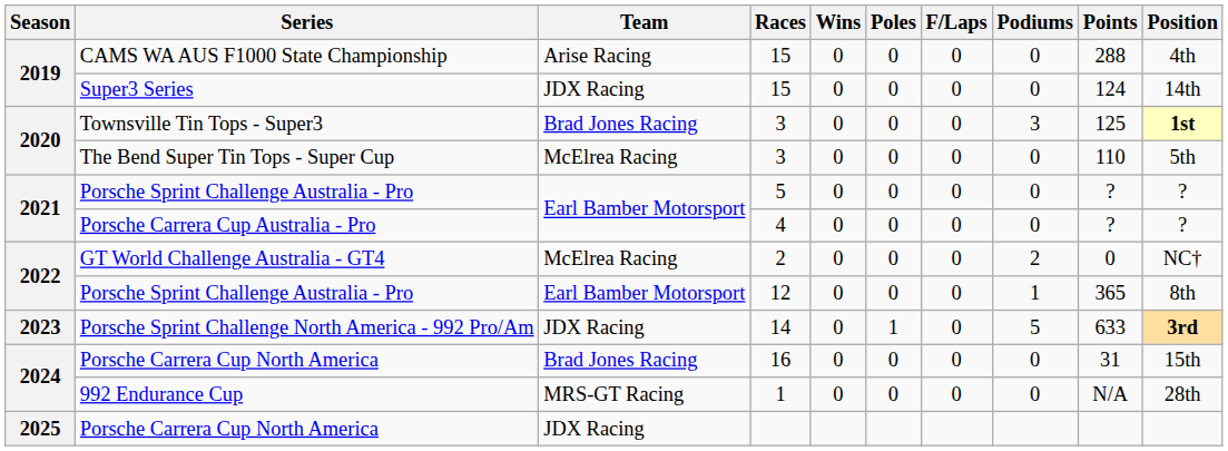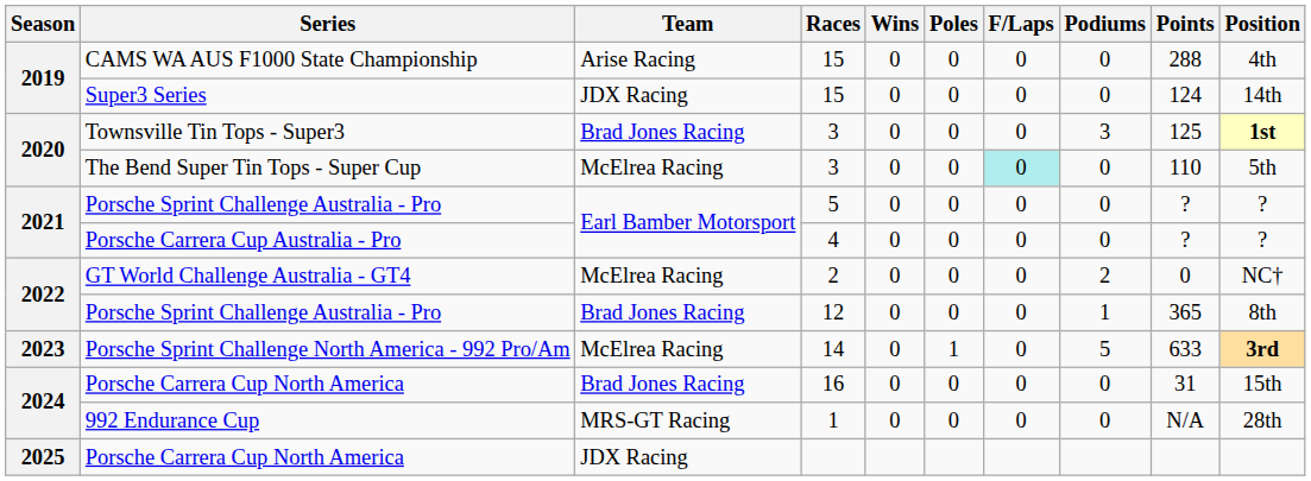 <table class="wikitable" style="font-size: 90%; text-align:center">
 <tr>
 <th>Season</th>
 <th>Series</th>
 <th>Team</th>
 <th>Races</th>
 <th>Wins</th>
 <th>Poles</th>
 <th>F/Laps</th>
 <th>Podiums</th>
 <th>Points</th>
 <th>Position</th>
 </tr>
 <tr>
 <th rowspan="2">2019</th>
 <td align=left>CAMS WA AUS F1000 State Championship</td>
 <td align=left>Arise Racing</td>
 <td>15</td>
 <td>0</td>
 <td>0</td>
 <td>0</td>
 <td>0</td>
 <td>288</td>
 <td>4th</td>
 </tr>
 <tr>
 <td align=left><a href='#'>Super3 Series</a></td>
 <td align=left>JDX Racing</td>
 <td>15</td>
 <td>0</td>
 <td>0</td>
 <td>0</td>
 <td>0</td>
 <td>124</td>
 <td>14th</td>
 </tr>
 <tr>
 <th rowspan="2">2020</th>
 <td align=left>Townsville Tin Tops - Super3</td>
 <td align=left><a href='#'>Brad Jones Racing</a></td>
 <td>3</td>
 <td>0</td>
 <td>0</td>
 <td>0</td>
 <td>3</td>
 <td>125</td>
 <td style="background:#FFFFBF;"><strong>1st</strong></td>
 </tr>
 <tr>
 <td align=left>The Bend Super Tin Tops - Super Cup</td>
 <td align=left>McElrea Racing</td>
 <td>3</td>
 <td>0</td>
 <td>0</td>
-<td>0</td>
+<td style="background: paleturquoise;">0</td>
 <td>0</td>
 <td>110</td>
 <td>5th</td>
 </tr>
 <tr>
 <th rowspan="2">2021</th>
 <td align=left><a href='#'>Porsche Sprint Challenge Australia - Pro</a></td>
 <td rowspan="2" align=left><a href='#'>Earl Bamber Motorsport</a></td>
 <td>5</td>
 <td>0</td>
 <td>0</td>
 <td>0</td>
 <td>0</td>
 <td>?</td>
 <td>?</td>
 </tr>
 <tr>
 <td align=left><a href='#'>Porsche Carrera Cup Australia - Pro</a></td>
 <td>4</td>
 <td>0</td>
 <td>0</td>
 <td>0</td>
 <td>0</td>
 <td>?</td>
 <td>?</td>
 </tr>
 <tr>
 <th rowspan="2">2022</th>
 <td align=left><a href='#'>GT World Challenge Australia - GT4</a></td>
 <td align=left>McElrea Racing</td>
 <td>2</td>
 <td>0</td>
 <td>0</td>
 <td>0</td>
 <td>2</td>
 <td>0</td>
 <td>NC†</td>
 </tr>
 <tr>
 <td align=left><a href='#'>Porsche Sprint Challenge Australia - Pro</a></td>
-<td align=left><a href='#'>Earl Bamber Motorsport</a></td>
+<td align=left><a href='#'>Brad Jones Racing</a></td>
 <td>12</td>
 <td>0</td>
 <td>0</td>
 <td>0</td>
 <td>1</td>
 <td>365</td>
 <td>8th</td>
 </tr>
 <tr>
 <th>2023</th>
 <td align=left><a href='#'>Porsche Sprint Challenge North America - 992 Pro/Am</a></td>
-<td align=left>JDX Racing</td>
+<td align=left>McElrea Racing</td>
 <td>14</td>
 <td>0</td>
 <td>1</td>
 <td>0</td>
 <td>5</td>
 <td>633</td>
 <td style="background:#FFDF9F;"><strong>3rd</strong></td>
 </tr>
 <tr>
 <th rowspan="2">2024</th>
 <td align=left><a href='#'>Porsche Carrera Cup North America</a></td>
 <td align=left><a href='#'>Brad Jones Racing</a></td>
 <td>16</td>
 <td>0</td>
 <td>0</td>
 <td>0</td>
 <td>0</td>
 <td>31</td>
 <td>15th</td>
 </tr>
 <tr>
 <td align=left><a href='#'>992 Endurance Cup</a></td>
 <td align=left>MRS-GT Racing</td>
 <td>1</td>
 <td>0</td>
 <td>0</td>
 <td>0</td>
 <td>0</td>
 <td>N/A</td>
 <td>28th</td>
 </tr>
 <tr>
 <th>2025</th>
 <td align=left><a href='#'>Porsche Carrera Cup North America</a></td>
 <td align=left>JDX Racing</td>
 <td></td>
 <td></td>
 <td></td>
 <td></td>
 <td></td>
 <td></td>
 <td></td>
 </tr>
 </table>
